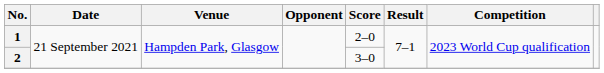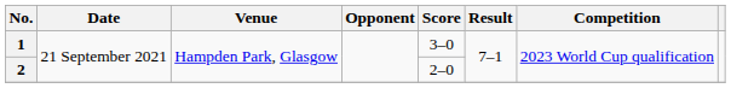 <table class="wikitable sortable plainrowheaders">
 <tr>
 <th scope=col>No.</th>
 <th scope=col data-sort-type=date>Date</th>
 <th scope=col>Venue</th>
 <th scope=col>Opponent</th>
 <th scope=col>Score</th>
 <th scope=col>Result</th>
 <th scope=col>Competition</th>
 <th scope=col class=unsortable></th>
 </tr>
 <tr>
 <th scope=row style="text-align: center">1</th>
 <td rowspan=2>21 September 2021</td>
 <td rowspan=2><a href='#'>Hampden Park</a>, <a href='#'>Glasgow</a></td>
 <td rowspan=2></td>
-<td align=center>2–0</td>
+<td align=center>3–0</td>
 <td rowspan=2 align=center>7–1</td>
 <td rowspan=2><a href='#'>2023 World Cup qualification</a></td>
 <td rowspan=2 align=center></td>
 </tr>
 <tr>
 <th scope=row style=text-align:center>2</th>
-<td align=center>3–0</td>
+<td align=center>2–0</td>
 </tr>
 <tr>
 </tr>
 </table>
